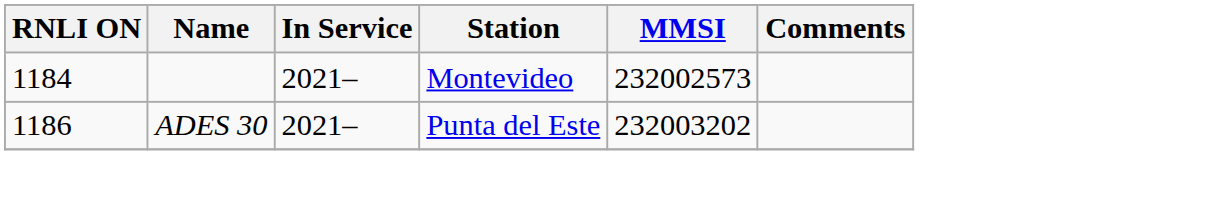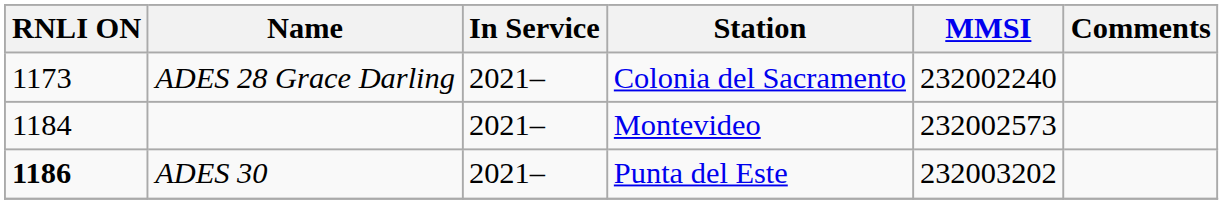 <table class="wikitable">
 <tr>
 <th>RNLI ON</th>
 <th>Name</th>
 <th>In Service</th>
 <th>Station</th>
 <th><a href='#'>MMSI</a></th>
 <th>Comments</th>
 </tr>
 <tr>
+<td>1173</td>
+<td><em>ADES 28 Grace Darling</em></td>
+<td>2021–</td>
+<td><a href='#'>Colonia del Sacramento</a></td>
+<td>232002240</td>
+<td></td>
+</tr>
+<tr>
 <td>1184</td>
 <td></td>
 <td>2021–</td>
 <td><a href='#'>Montevideo</a></td>
 <td>232002573</td>
 <td></td>
 </tr>
 <tr>
-<td>1186</td>
+<td><strong>1186</strong></td>
 <td><em>ADES 30</em></td>
 <td>2021–</td>
 <td><a href='#'>Punta del Este</a></td>
 <td>232003202</td>
 <td></td>
 </tr>
 <tr>
 </tr>
 </table>
